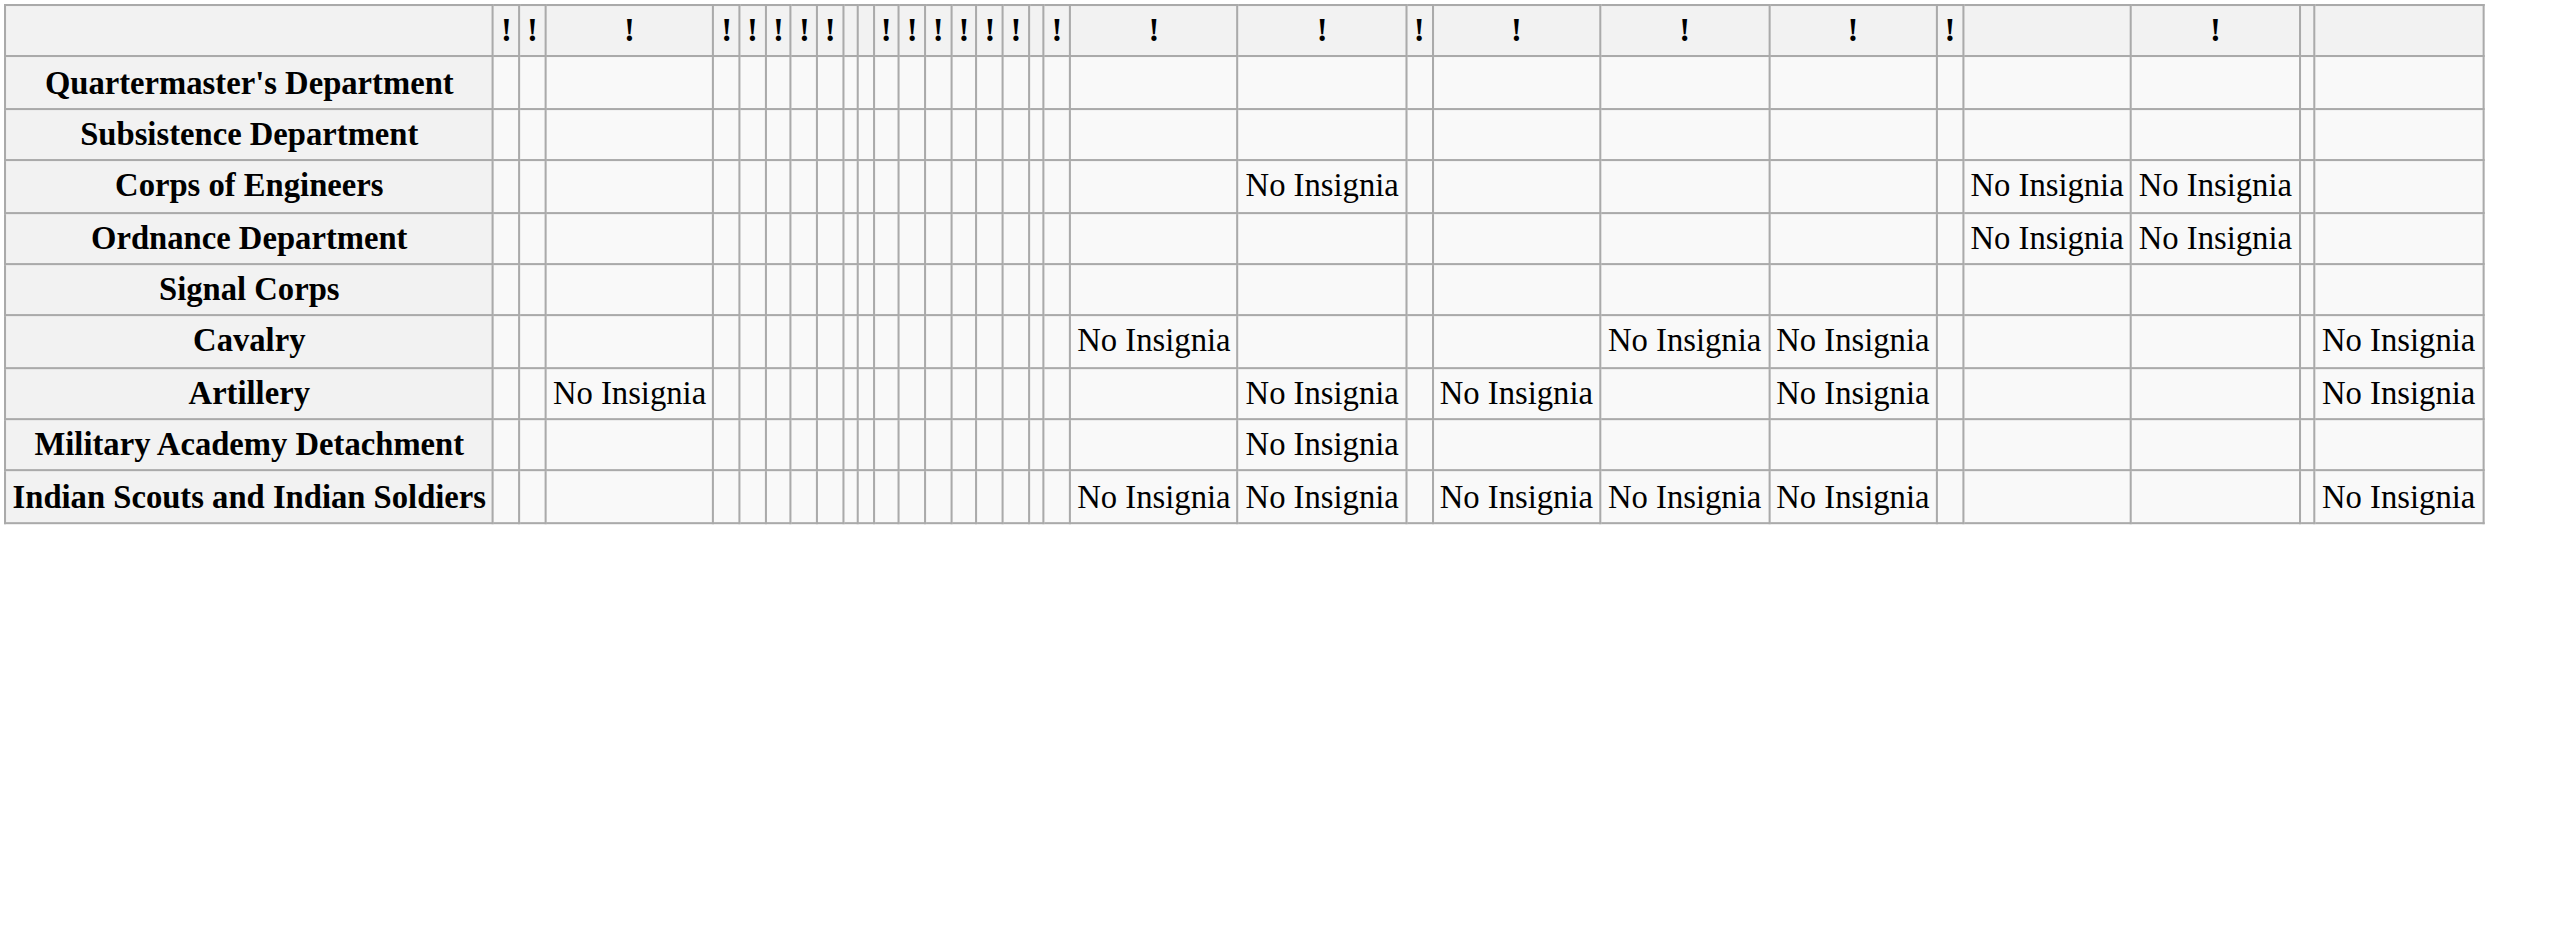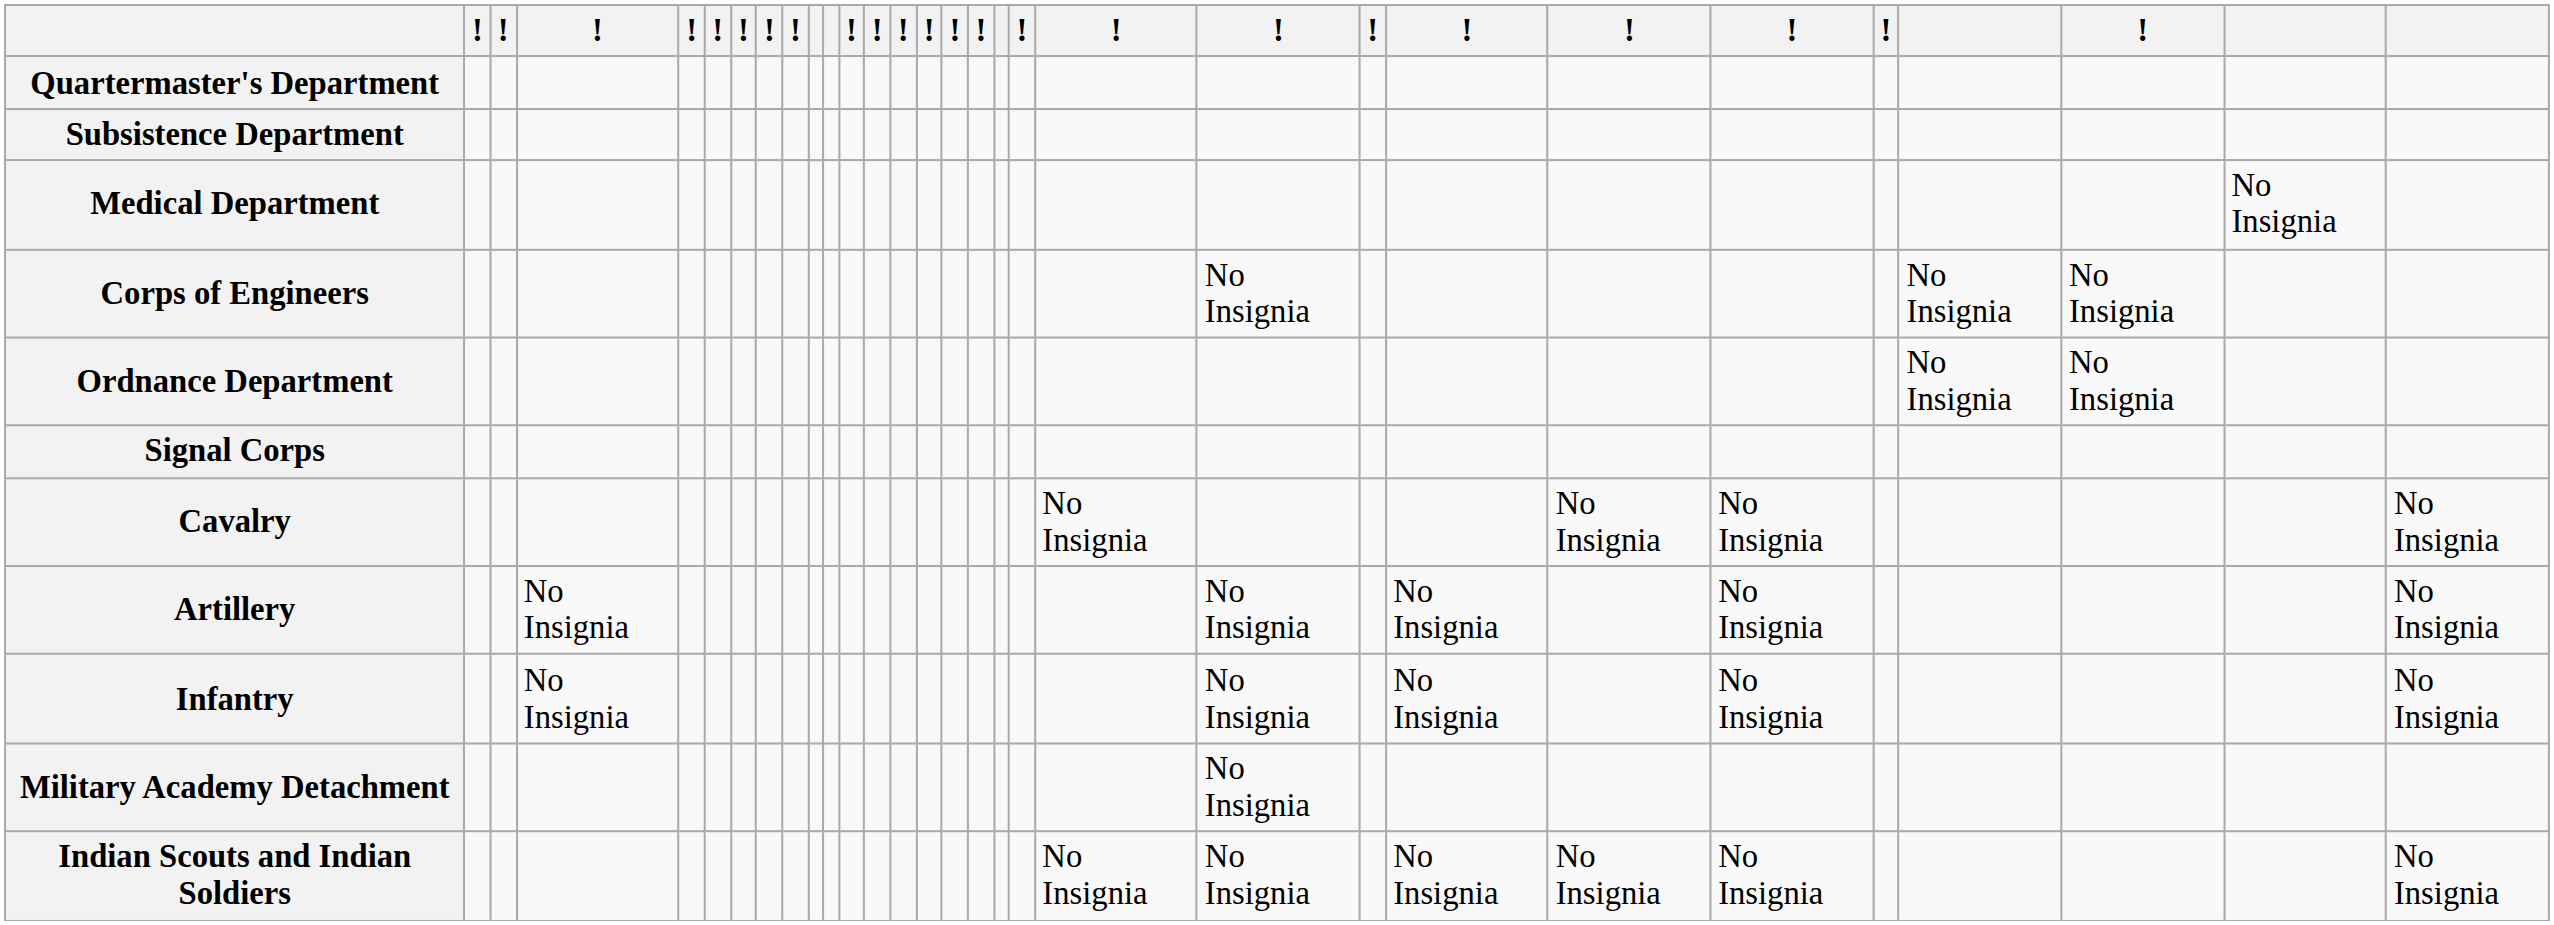 <table class="wikitable">
 <tr>
 <th></th>
 <th>!<small></small></th>
 <th>!<small></small></th>
 <th>!<small></small></th>
 <th>!<small></small></th>
 <th>!<small></small></th>
 <th>!<small></small></th>
 <th>!<small></small></th>
 <th>!<small></small></th>
 <th><small></small></th>
 <th><small></small></th>
 <th>!<small></small></th>
 <th>!<small></small></th>
 <th>!<small></small></th>
 <th>!<small></small></th>
 <th>!<small></small></th>
 <th>!<small></small></th>
 <th><small></small></th>
 <th>!<small></small></th>
 <th>!<small></small></th>
 <th>!<small></small></th>
 <th>!<small></small></th>
 <th>!<small></small></th>
 <th>!<small></small></th>
 <th>!<small></small></th>
 <th>!<small></small></th>
 <th><small></small></th>
 <th>!<small></small></th>
 <th><small></small></th>
 <th><small></small></th>
 </tr>
 <tr>
 <th>Quartermaster's Department</th>
 <td></td>
 <td></td>
 <td></td>
 <td></td>
 <td></td>
 <td></td>
 <td></td>
 <td></td>
 <td></td>
 <td></td>
 <td></td>
 <td></td>
 <td></td>
 <td></td>
 <td></td>
 <td></td>
 <td></td>
 <td></td>
 <td></td>
 <td></td>
 <td></td>
 <td></td>
 <td></td>
 <td></td>
 <td></td>
 <td></td>
 <td></td>
 <td></td>
 <td></td>
 </tr>
 <tr>
 <th>Subsistence Department</th>
 <td></td>
 <td></td>
 <td></td>
 <td></td>
 <td></td>
 <td></td>
 <td></td>
 <td></td>
 <td></td>
 <td></td>
 <td></td>
 <td></td>
 <td></td>
 <td></td>
 <td></td>
 <td></td>
 <td></td>
 <td></td>
 <td></td>
 <td></td>
 <td></td>
 <td></td>
 <td></td>
 <td></td>
 <td></td>
 <td></td>
 <td></td>
 <td></td>
+<td></td>
+</tr>
+<tr>
+<th>Medical Department</th>
+<td></td>
+<td></td>
+<td></td>
+<td></td>
+<td></td>
+<td></td>
+<td></td>
+<td></td>
+<td></td>
+<td></td>
+<td></td>
+<td></td>
+<td></td>
+<td></td>
+<td></td>
+<td></td>
+<td></td>
+<td></td>
+<td></td>
+<td></td>
+<td></td>
+<td></td>
+<td></td>
+<td></td>
+<td></td>
+<td></td>
+<td></td>
+<td>No Insignia</td>
 <td></td>
 </tr>
 <tr>
 <th>Corps of Engineers</th>
 <td></td>
 <td></td>
 <td></td>
 <td></td>
 <td></td>
 <td></td>
 <td></td>
 <td></td>
 <td></td>
 <td></td>
 <td></td>
 <td></td>
 <td></td>
 <td></td>
 <td></td>
 <td></td>
 <td></td>
 <td></td>
 <td></td>
 <td>No Insignia</td>
 <td></td>
 <td></td>
 <td></td>
 <td></td>
 <td></td>
 <td>No Insignia</td>
 <td>No Insignia</td>
 <td></td>
 <td></td>
 </tr>
 <tr>
 <th>Ordnance Department</th>
 <td></td>
 <td></td>
 <td></td>
 <td></td>
 <td></td>
 <td></td>
 <td></td>
 <td></td>
 <td></td>
 <td></td>
 <td></td>
 <td></td>
 <td></td>
 <td></td>
 <td></td>
 <td></td>
 <td></td>
 <td></td>
 <td></td>
 <td></td>
 <td></td>
 <td></td>
 <td></td>
 <td></td>
 <td></td>
 <td>No Insignia</td>
 <td>No Insignia</td>
 <td></td>
 <td></td>
 </tr>
 <tr>
 <th>Signal Corps</th>
 <td></td>
 <td></td>
 <td></td>
 <td></td>
 <td></td>
 <td></td>
 <td></td>
 <td></td>
 <td></td>
 <td></td>
 <td></td>
 <td></td>
 <td></td>
 <td></td>
 <td></td>
 <td></td>
 <td></td>
 <td></td>
 <td></td>
 <td></td>
 <td></td>
 <td></td>
 <td></td>
 <td></td>
 <td></td>
 <td></td>
 <td></td>
 <td></td>
 <td></td>
 </tr>
 <tr>
 <th>Cavalry</th>
 <td></td>
 <td></td>
 <td></td>
 <td></td>
 <td></td>
 <td></td>
 <td></td>
 <td></td>
 <td></td>
 <td></td>
 <td></td>
 <td></td>
 <td></td>
 <td></td>
 <td></td>
 <td></td>
 <td></td>
 <td></td>
 <td>No Insignia</td>
 <td></td>
 <td></td>
 <td></td>
 <td>No Insignia</td>
 <td>No Insignia</td>
 <td></td>
 <td></td>
 <td></td>
 <td></td>
 <td>No Insignia</td>
 </tr>
 <tr>
 <th>Artillery</th>
 <td></td>
 <td></td>
 <td>No Insignia</td>
 <td></td>
 <td></td>
 <td></td>
 <td></td>
 <td></td>
 <td></td>
 <td></td>
 <td></td>
 <td></td>
 <td></td>
 <td></td>
 <td></td>
 <td></td>
 <td></td>
 <td></td>
 <td></td>
 <td>No Insignia</td>
 <td></td>
 <td>No Insignia</td>
 <td></td>
 <td>No Insignia</td>
 <td></td>
 <td></td>
 <td></td>
 <td></td>
 <td>No Insignia</td>
 </tr>
 <tr>
+<th>Infantry</th>
+<td></td>
+<td></td>
+<td>No Insignia</td>
+<td></td>
+<td></td>
+<td></td>
+<td></td>
+<td></td>
+<td></td>
+<td></td>
+<td></td>
+<td></td>
+<td></td>
+<td></td>
+<td></td>
+<td></td>
+<td></td>
+<td></td>
+<td></td>
+<td>No Insignia</td>
+<td></td>
+<td>No Insignia</td>
+<td></td>
+<td>No Insignia</td>
+<td></td>
+<td></td>
+<td></td>
+<td></td>
+<td>No Insignia</td>
+</tr>
+<tr>
 <th>Military Academy Detachment</th>
 <td></td>
 <td></td>
 <td></td>
 <td></td>
 <td></td>
 <td></td>
 <td></td>
 <td></td>
 <td></td>
 <td></td>
 <td></td>
 <td></td>
 <td></td>
 <td></td>
 <td></td>
 <td></td>
 <td></td>
 <td></td>
 <td></td>
 <td>No Insignia</td>
 <td></td>
 <td></td>
 <td></td>
 <td></td>
 <td></td>
 <td></td>
 <td></td>
 <td></td>
 <td></td>
 </tr>
 <tr>
 <th>Indian Scouts and Indian Soldiers</th>
 <td></td>
 <td></td>
 <td></td>
 <td></td>
 <td></td>
 <td></td>
 <td></td>
 <td></td>
 <td></td>
 <td></td>
 <td></td>
 <td></td>
 <td></td>
 <td></td>
 <td></td>
 <td></td>
 <td></td>
 <td></td>
 <td>No Insignia</td>
 <td>No Insignia</td>
 <td></td>
 <td>No Insignia</td>
 <td>No Insignia</td>
 <td>No Insignia</td>
 <td></td>
 <td></td>
 <td></td>
 <td></td>
 <td>No Insignia</td>
 </tr>
 </table>
